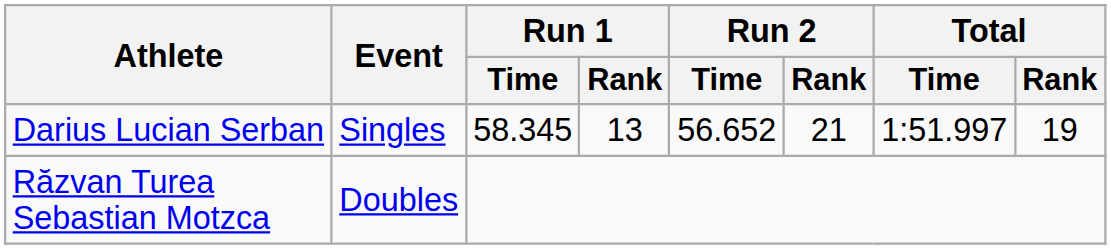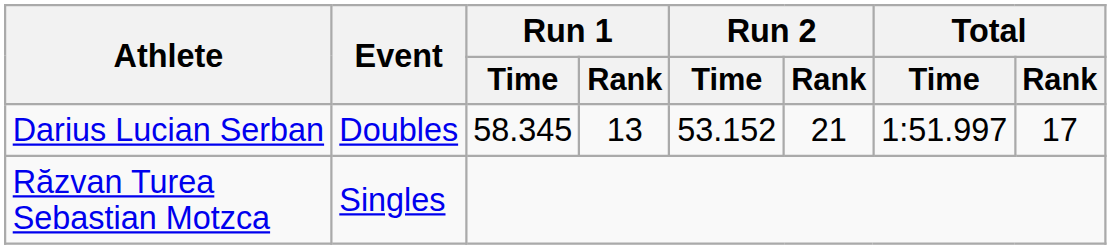 <table class="wikitable" style="font-size:90%">
 <tr>
 <th rowspan="2">Athlete</th>
 <th rowspan="2">Event</th>
 <th colspan="2">Run 1</th>
 <th colspan="2">Run 2</th>
 <th colspan="2">Total</th>
 </tr>
 <tr style="font-size:95%">
 <th>Time</th>
 <th>Rank</th>
 <th>Time</th>
 <th>Rank</th>
 <th>Time</th>
 <th>Rank</th>
 </tr>
 <tr align=center>
 <td align=left><a href='#'>Darius Lucian Serban</a></td>
-<td align=left><a href='#'>Singles</a></td>
+<td align=left><a href='#'>Doubles</a></td>
 <td>58.345</td>
 <td>13</td>
-<td>56.652</td>
+<td>53.152</td>
 <td>21</td>
 <td>1:51.997</td>
-<td>19</td>
+<td>17</td>
 </tr>
 <tr align=center>
 <td align=left><a href='#'>Răzvan Turea</a><br><a href='#'>Sebastian Motzca</a></td>
-<td align=left><a href='#'>Doubles</a></td>
+<td align=left><a href='#'>Singles</a></td>
 <td colspan=6></td>
 </tr>
 </table>
